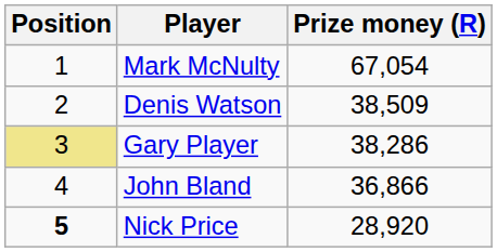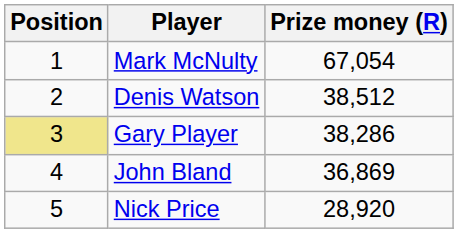 <table class=wikitable>
 <tr>
 <th>Position</th>
 <th>Player</th>
 <th>Prize money (<a href='#'>R</a>)</th>
 </tr>
 <tr>
 <td align=center>1</td>
 <td> <a href='#'>Mark McNulty</a></td>
 <td align=center>67,054</td>
 </tr>
 <tr>
 <td align=center>2</td>
 <td> <a href='#'>Denis Watson</a></td>
-<td align=center>38,509</td>
+<td align=center>38,512</td>
 </tr>
 <tr>
 <td align=center style="background: khaki;">3</td>
 <td> <a href='#'>Gary Player</a></td>
 <td align=center>38,286</td>
 </tr>
 <tr>
 <td align=center>4</td>
 <td> <a href='#'>John Bland</a></td>
-<td align=center>36,866</td>
+<td align=center>36,869</td>
 </tr>
 <tr>
-<td align=center><strong>5</strong></td>
+<td align=center>5</td>
 <td> <a href='#'>Nick Price</a></td>
 <td align=center>28,920</td>
 </tr>
 </table>
